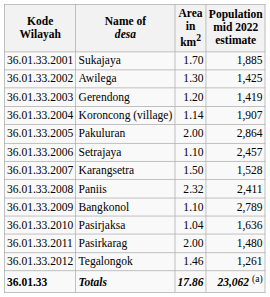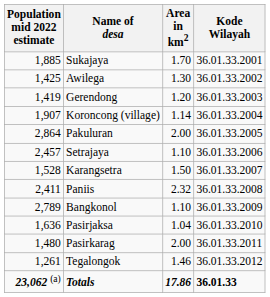 <table class="wikitable">
 <tr>
-<th>Kode <br>Wilayah</th>
+<th>Population<br>mid 2022<br>estimate</th>
 <th>Name of <br> <em>desa</em></th>
 <th>Area <br>in <br>km<sup>2</sup></th>
-<th>Population<br>mid 2022<br>estimate</th>
+<th>Kode <br>Wilayah</th>
 </tr>
 <tr>
-<td>36.01.33.2001</td>
+<td align="right">1,885</td>
 <td>Sukajaya</td>
 <td align="right">1.70</td>
-<td align="right">1,885</td>
+<td>36.01.33.2001</td>
 </tr>
 <tr>
-<td>36.01.33.2002</td>
+<td align="right">1,425</td>
 <td>Awilega</td>
 <td align="right">1.30</td>
-<td align="right">1,425</td>
+<td>36.01.33.2002</td>
 </tr>
 <tr>
-<td>36.01.33.2003</td>
+<td align="right">1,419</td>
 <td>Gerendong</td>
 <td align="right">1.20</td>
-<td align="right">1,419</td>
+<td>36.01.33.2003</td>
 </tr>
 <tr>
-<td>36.01.33.2004</td>
+<td align="right">1,907</td>
 <td>Koroncong (village)</td>
 <td align="right">1.14</td>
-<td align="right">1,907</td>
+<td>36.01.33.2004</td>
 </tr>
 <tr>
-<td>36.01.33.2005</td>
+<td align="right">2,864</td>
 <td>Pakuluran</td>
 <td align="right">2.00</td>
-<td align="right">2,864</td>
+<td>36.01.33.2005</td>
 </tr>
 <tr>
-<td>36.01.33.2006</td>
+<td align="right">2,457</td>
 <td>Setrajaya</td>
 <td align="right">1.10</td>
-<td align="right">2,457</td>
+<td>36.01.33.2006</td>
 </tr>
 <tr>
-<td>36.01.33.2007</td>
+<td align="right">1,528</td>
 <td>Karangsetra</td>
 <td align="right">1.50</td>
-<td align="right">1,528</td>
+<td>36.01.33.2007</td>
 </tr>
 <tr>
-<td>36.01.33.2008</td>
+<td align="right">2,411</td>
 <td>Paniis</td>
 <td align="right">2.32</td>
-<td align="right">2,411</td>
+<td>36.01.33.2008</td>
 </tr>
 <tr>
-<td>36.01.33.2009</td>
+<td align="right">2,789</td>
 <td>Bangkonol</td>
 <td align="right">1.10</td>
-<td align="right">2,789</td>
+<td>36.01.33.2009</td>
 </tr>
 <tr>
-<td>36.01.33.2010</td>
+<td align="right">1,636</td>
 <td>Pasirjaksa</td>
 <td align="right">1.04</td>
-<td align="right">1,636</td>
+<td>36.01.33.2010</td>
 </tr>
 <tr>
-<td>36.01.33.2011</td>
+<td align="right">1,480</td>
 <td>Pasirkarag</td>
 <td align="right">2.00</td>
-<td align="right">1,480</td>
+<td>36.01.33.2011</td>
 </tr>
 <tr>
-<td>36.01.33.2012</td>
+<td align="right">1,261</td>
 <td>Tegalongok</td>
 <td align="right">1.46</td>
-<td align="right">1,261</td>
+<td>36.01.33.2012</td>
 </tr>
 <tr>
-<td><strong>36.01.33</strong></td>
+<td align="right"><strong><em>23,062</em></strong> <sup>(a)</sup></td>
 <td><strong><em>Totals</em></strong></td>
 <td align="right"><strong><em>17.86</em></strong></td>
-<td align="right"><strong><em>23,062</em></strong> <sup>(a)</sup></td>
+<td><strong>36.01.33</strong></td>
 </tr>
 </table>
